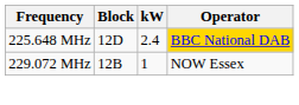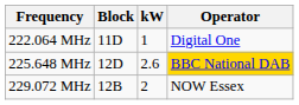 <table class="wikitable sortable">
 <tr>
 <th>Frequency</th>
 <th>Block</th>
 <th>kW</th>
 <th>Operator</th>
 </tr>
 <tr>
+<td>222.064 MHz</td>
+<td>11D</td>
+<td>1</td>
+<td><a href='#'>Digital One</a></td>
+</tr>
+<tr>
 <td>225.648 MHz</td>
 <td>12D</td>
-<td>2.4</td>
+<td>2.6</td>
 <td style="background: gold;"><a href='#'>BBC National DAB</a></td>
 </tr>
 <tr>
 <td>229.072 MHz</td>
 <td>12B</td>
-<td>1</td>
+<td>2</td>
 <td>NOW Essex</td>
 </tr>
 </table>
